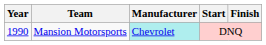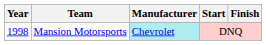 <table class="wikitable" style="font-size: 90%;">
 <tr>
 <th>Year</th>
 <th>Team</th>
 <th>Manufacturer</th>
 <th>Start</th>
 <th>Finish</th>
 </tr>
 <tr>
-<td><a href='#'>1990</a></td>
+<td><a href='#'>1998</a></td>
 <td><a href='#'>Mansion Motorsports</a></td>
 <td style="background: paleturquoise;"><a href='#'>Chevrolet</a></td>
 <td colspan=2 align=center style="background:#FFCFCF;">DNQ</td>
 </tr>
 </table>
